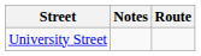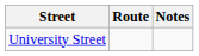 <table class="wikitable">
 <tr>
 <th>Street</th>
+<th>Route</th>
 <th>Notes</th>
-<th>Route</th>
 </tr>
 <tr>
 <td><a href='#'>University Street</a></td>
 <td></td>
 <td></td>
 </tr>
 </table>
